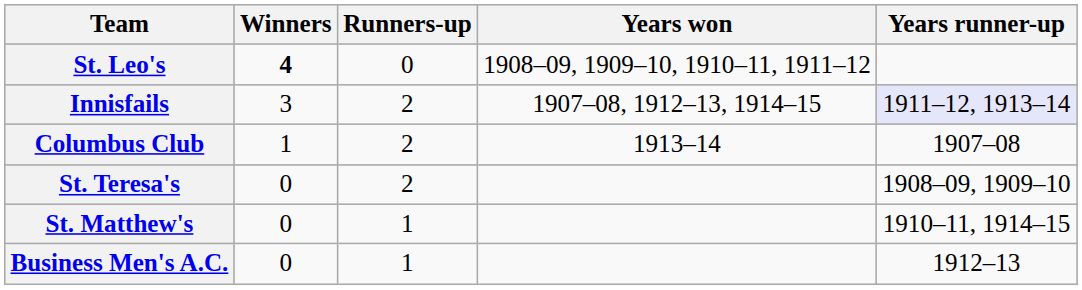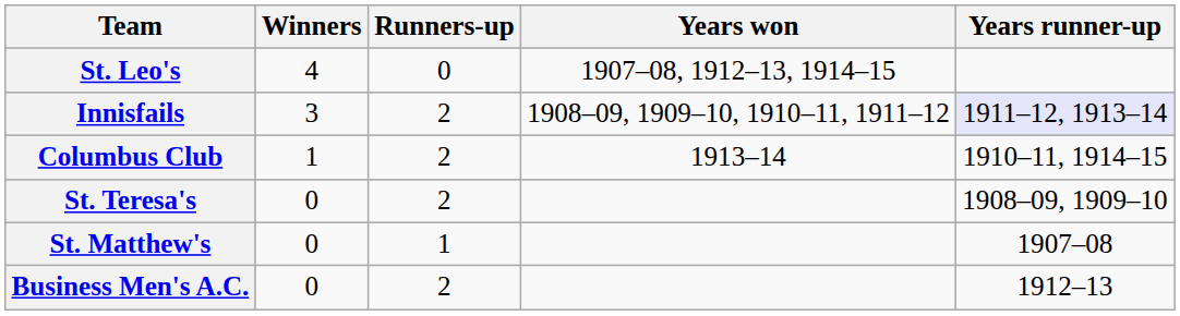 <table class="wikitable plainrowheaders sortable">
 <tr>
 <th scope=col>Team</th>
 <th scope=col>Winners</th>
 <th scope=col>Runners-up</th>
 <th scope=col class="unsortable">Years won</th>
 <th scope=col class="unsortable">Years runner-up</th>
 </tr>
 <tr>
 <th scope=row><a href='#'>St. Leo's</a></th>
-<td align=center><strong>4</strong></td>
+<td align=center>4</td>
 <td align=center>0</td>
-<td align=center>1908–09, 1909–10, 1910–11, 1911–12</td>
+<td align=center>1907–08, 1912–13, 1914–15</td>
 <td align=center></td>
 </tr>
 <tr>
 <th scope=row><a href='#'>Innisfails</a></th>
 <td align=center>3</td>
 <td align=center>2</td>
-<td align=center>1907–08, 1912–13, 1914–15</td>
+<td align=center>1908–09, 1909–10, 1910–11, 1911–12</td>
 <td align=center style="background: lavender;">1911–12, 1913–14</td>
 </tr>
 <tr>
 <th scope=row><a href='#'>Columbus Club</a></th>
 <td align=center>1</td>
 <td align=center>2</td>
 <td align=center>1913–14</td>
-<td align=center>1907–08</td>
+<td align=center>1910–11, 1914–15</td>
 </tr>
 <tr>
 <th scope=row><a href='#'>St. Teresa's</a></th>
 <td align=center>0</td>
 <td align=center>2</td>
 <td align=center></td>
 <td align=center>1908–09, 1909–10</td>
 </tr>
 <tr>
 <th scope=row><a href='#'>St. Matthew's</a></th>
 <td align=center>0</td>
 <td align=center>1</td>
 <td align=center></td>
-<td align=center>1910–11, 1914–15</td>
+<td align=center>1907–08</td>
 </tr>
 <tr>
 <th scope=row><a href='#'>Business Men's A.C.</a></th>
 <td align=center>0</td>
-<td align=center>1</td>
+<td align=center>2</td>
 <td align=center></td>
 <td align=center>1912–13</td>
 </tr>
 </table>
